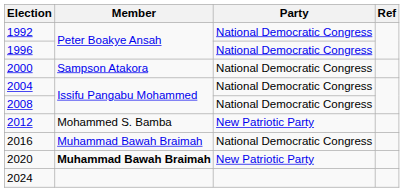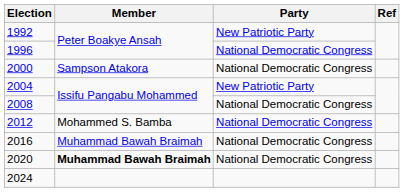 <table class="wikitable">
 <tr>
 <th>Election</th>
 <th>Member</th>
 <th>Party</th>
 <th>Ref</th>
 </tr>
 <tr>
 <td><a href='#'>1992</a></td>
 <td rowspan="2"><a href='#'>Peter Boakye Ansah</a></td>
-<td><a href='#'>National Democratic Congress</a></td>
+<td><a href='#'>New Patriotic Party</a></td>
 <td rowspan="2"></td>
 </tr>
 <tr>
 <td><a href='#'>1996</a></td>
 <td><a href='#'>National Democratic Congress</a></td>
 </tr>
 <tr>
 <td><a href='#'>2000</a></td>
 <td><a href='#'>Sampson Atakora</a></td>
 <td>National Democratic Congress</td>
 <td></td>
 </tr>
 <tr>
 <td><a href='#'>2004</a></td>
 <td rowspan="2"><a href='#'>Issifu Pangabu Mohammed</a></td>
-<td>National Democratic Congress</td>
+<td><a href='#'>New Patriotic Party</a></td>
 <td rowspan="2"></td>
 </tr>
 <tr>
 <td><a href='#'>2008</a></td>
 <td>National Democratic Congress</td>
 </tr>
 <tr>
 <td><a href='#'>2012</a></td>
 <td>Mohammed S. Bamba</td>
-<td><a href='#'>New Patriotic Party</a></td>
+<td><a href='#'>National Democratic Congress</a></td>
 <td></td>
 </tr>
 <tr>
 <td>2016</td>
 <td><a href='#'>Muhammad Bawah Braimah</a></td>
 <td>National Democratic Congress</td>
 <td></td>
 </tr>
 <tr>
 <td>2020</td>
 <td><strong>Muhammad Bawah Braimah</strong></td>
-<td><a href='#'>New Patriotic Party</a></td>
+<td>National Democratic Congress</td>
 <td></td>
 </tr>
 <tr>
 <td>2024</td>
 <td></td>
 <td></td>
 <td></td>
 </tr>
 </table>
